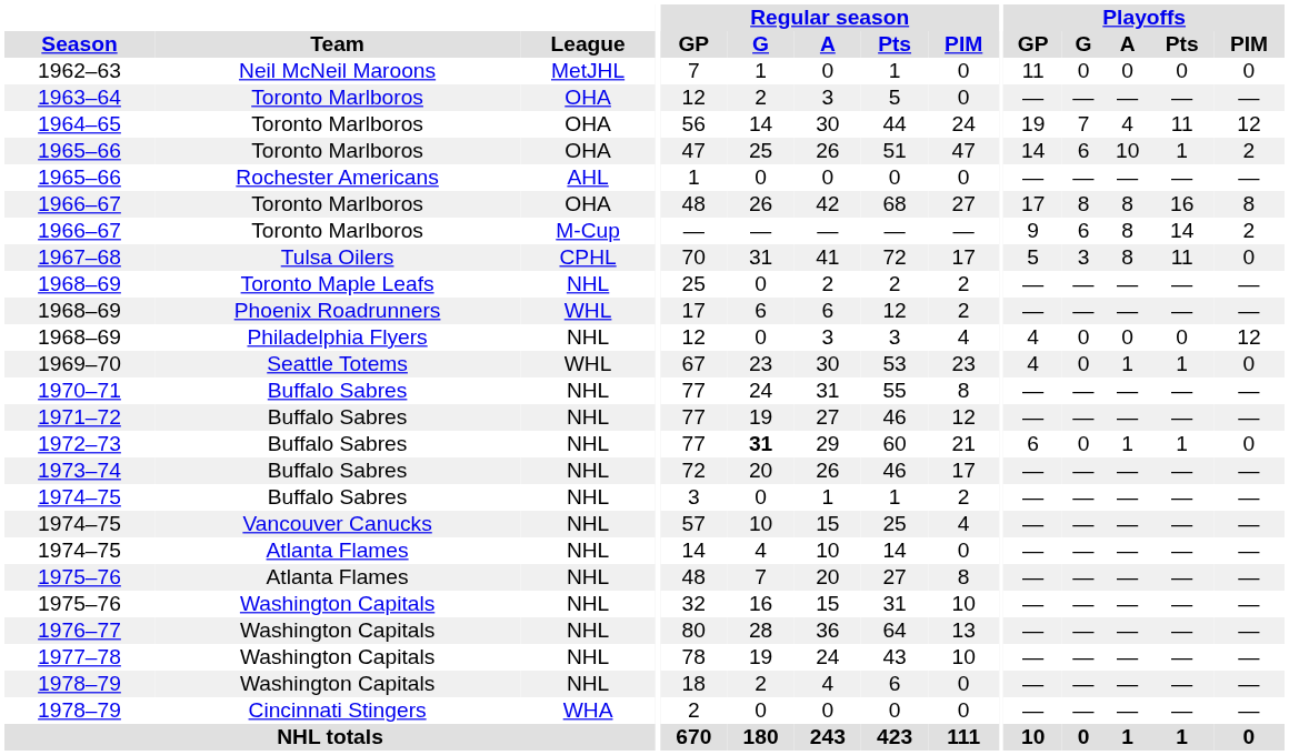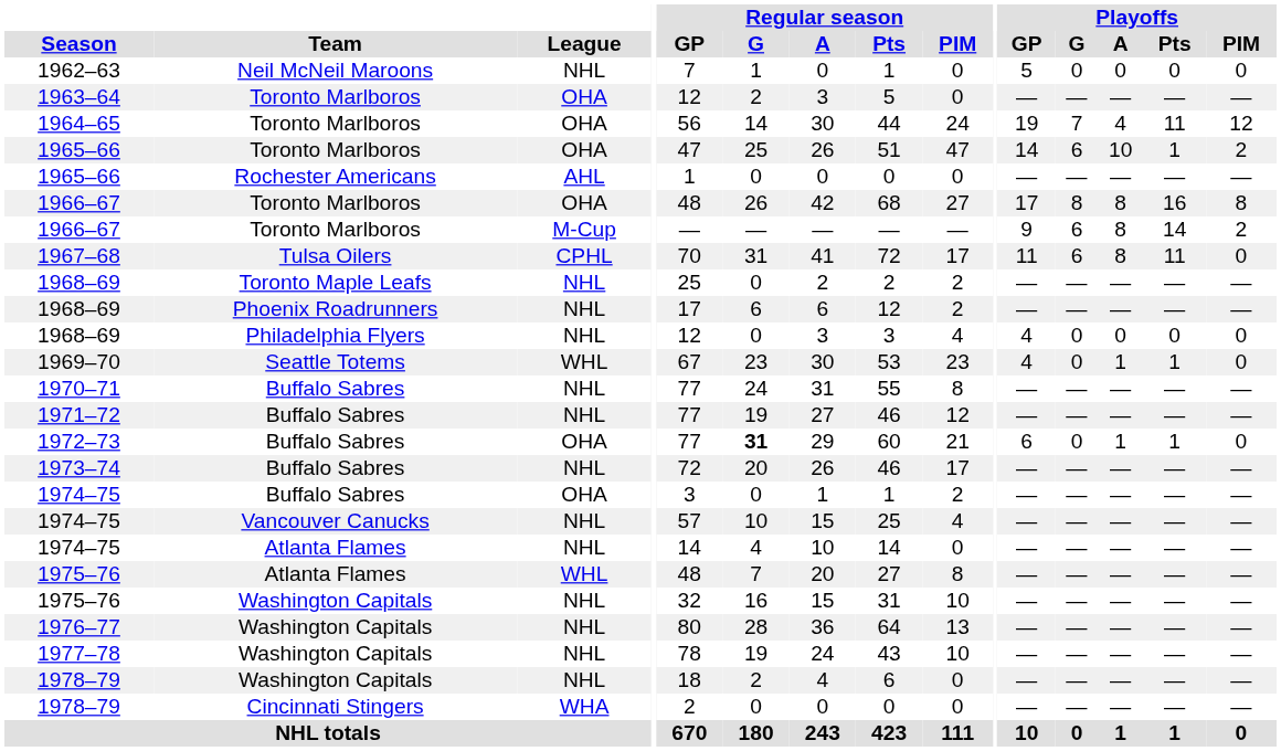 <table border="0" cellpadding="1" cellspacing="0" style="text-align:center; width:60em">
 <tr bgcolor="#e0e0e0">
 <th colspan="3" bgcolor="#ffffff"></th>
 <th rowspan="100" bgcolor="#ffffff"></th>
 <th colspan="5"><a href='#'>Regular season</a></th>
 <th rowspan="100" bgcolor="#ffffff"></th>
 <th colspan="5"><a href='#'>Playoffs</a></th>
 </tr>
 <tr bgcolor="#e0e0e0">
 <th><a href='#'>Season</a></th>
 <th>Team</th>
 <th>League</th>
 <th>GP</th>
 <th><a href='#'>G</a></th>
 <th><a href='#'>A</a></th>
 <th><a href='#'>Pts</a></th>
 <th><a href='#'>PIM</a></th>
 <th>GP</th>
 <th>G</th>
 <th>A</th>
 <th>Pts</th>
 <th>PIM</th>
 </tr>
 <tr>
 <td>1962–63</td>
 <td><a href='#'>Neil McNeil Maroons</a></td>
-<td><a href='#'>MetJHL</a></td>
+<td>NHL</td>
 <td>7</td>
 <td>1</td>
 <td>0</td>
 <td>1</td>
 <td>0</td>
-<td>11</td>
+<td>5</td>
 <td>0</td>
 <td>0</td>
 <td>0</td>
 <td>0</td>
 </tr>
 <tr bgcolor="#f0f0f0">
 <td><a href='#'>1963–64</a></td>
 <td><a href='#'>Toronto Marlboros</a></td>
 <td><a href='#'>OHA</a></td>
 <td>12</td>
 <td>2</td>
 <td>3</td>
 <td>5</td>
 <td>0</td>
 <td>—</td>
 <td>—</td>
 <td>—</td>
 <td>—</td>
 <td>—</td>
 </tr>
 <tr>
 <td><a href='#'>1964–65</a></td>
 <td>Toronto Marlboros</td>
 <td>OHA</td>
 <td>56</td>
 <td>14</td>
 <td>30</td>
 <td>44</td>
 <td>24</td>
 <td>19</td>
 <td>7</td>
 <td>4</td>
 <td>11</td>
 <td>12</td>
 </tr>
 <tr bgcolor="#f0f0f0">
 <td><a href='#'>1965–66</a></td>
 <td>Toronto Marlboros</td>
 <td>OHA</td>
 <td>47</td>
 <td>25</td>
 <td>26</td>
 <td>51</td>
 <td>47</td>
 <td>14</td>
 <td>6</td>
 <td>10</td>
 <td>1</td>
 <td>2</td>
 </tr>
 <tr>
 <td><a href='#'>1965–66</a></td>
 <td><a href='#'>Rochester Americans</a></td>
 <td><a href='#'>AHL</a></td>
 <td>1</td>
 <td>0</td>
 <td>0</td>
 <td>0</td>
 <td>0</td>
 <td>—</td>
 <td>—</td>
 <td>—</td>
 <td>—</td>
 <td>—</td>
 </tr>
 <tr bgcolor="#f0f0f0">
 <td><a href='#'>1966–67</a></td>
 <td>Toronto Marlboros</td>
 <td>OHA</td>
 <td>48</td>
 <td>26</td>
 <td>42</td>
 <td>68</td>
 <td>27</td>
 <td>17</td>
 <td>8</td>
 <td>8</td>
 <td>16</td>
 <td>8</td>
 </tr>
 <tr>
 <td><a href='#'>1966–67</a></td>
 <td>Toronto Marlboros</td>
 <td><a href='#'>M-Cup</a></td>
 <td>—</td>
 <td>—</td>
 <td>—</td>
 <td>—</td>
 <td>—</td>
 <td>9</td>
 <td>6</td>
 <td>8</td>
 <td>14</td>
 <td>2</td>
 </tr>
 <tr bgcolor="#f0f0f0">
 <td><a href='#'>1967–68</a></td>
 <td><a href='#'>Tulsa Oilers</a></td>
 <td><a href='#'>CPHL</a></td>
 <td>70</td>
 <td>31</td>
 <td>41</td>
 <td>72</td>
 <td>17</td>
-<td>5</td>
-<td>3</td>
+<td>11</td>
+<td>6</td>
 <td>8</td>
 <td>11</td>
 <td>0</td>
 </tr>
 <tr>
 <td><a href='#'>1968–69</a></td>
 <td><a href='#'>Toronto Maple Leafs</a></td>
 <td><a href='#'>NHL</a></td>
 <td>25</td>
 <td>0</td>
 <td>2</td>
 <td>2</td>
 <td>2</td>
 <td>—</td>
 <td>—</td>
 <td>—</td>
 <td>—</td>
 <td>—</td>
 </tr>
 <tr bgcolor="#f0f0f0">
 <td>1968–69</td>
 <td><a href='#'>Phoenix Roadrunners</a></td>
-<td><a href='#'>WHL</a></td>
+<td>NHL</td>
 <td>17</td>
 <td>6</td>
 <td>6</td>
 <td>12</td>
 <td>2</td>
 <td>—</td>
 <td>—</td>
 <td>—</td>
 <td>—</td>
 <td>—</td>
 </tr>
 <tr>
 <td>1968–69</td>
 <td><a href='#'>Philadelphia Flyers</a></td>
 <td>NHL</td>
 <td>12</td>
 <td>0</td>
 <td>3</td>
 <td>3</td>
 <td>4</td>
 <td>4</td>
 <td>0</td>
 <td>0</td>
 <td>0</td>
-<td>12</td>
+<td>0</td>
 </tr>
 <tr bgcolor="#f0f0f0">
 <td>1969–70</td>
 <td><a href='#'>Seattle Totems</a></td>
 <td>WHL</td>
 <td>67</td>
 <td>23</td>
 <td>30</td>
 <td>53</td>
 <td>23</td>
 <td>4</td>
 <td>0</td>
 <td>1</td>
 <td>1</td>
 <td>0</td>
 </tr>
 <tr>
 <td><a href='#'>1970–71</a></td>
 <td><a href='#'>Buffalo Sabres</a></td>
 <td>NHL</td>
 <td>77</td>
 <td>24</td>
 <td>31</td>
 <td>55</td>
 <td>8</td>
 <td>—</td>
 <td>—</td>
 <td>—</td>
 <td>—</td>
 <td>—</td>
 </tr>
 <tr bgcolor="#f0f0f0">
 <td><a href='#'>1971–72</a></td>
 <td>Buffalo Sabres</td>
 <td>NHL</td>
 <td>77</td>
 <td>19</td>
 <td>27</td>
 <td>46</td>
 <td>12</td>
 <td>—</td>
 <td>—</td>
 <td>—</td>
 <td>—</td>
 <td>—</td>
 </tr>
 <tr>
 <td><a href='#'>1972–73</a></td>
 <td>Buffalo Sabres</td>
-<td>NHL</td>
+<td>OHA</td>
 <td>77</td>
 <td><strong>31</strong></td>
 <td>29</td>
 <td>60</td>
 <td>21</td>
 <td>6</td>
 <td>0</td>
 <td>1</td>
 <td>1</td>
 <td>0</td>
 </tr>
 <tr bgcolor="#f0f0f0">
 <td><a href='#'>1973–74</a></td>
 <td>Buffalo Sabres</td>
 <td>NHL</td>
 <td>72</td>
 <td>20</td>
 <td>26</td>
 <td>46</td>
 <td>17</td>
 <td>—</td>
 <td>—</td>
 <td>—</td>
 <td>—</td>
 <td>—</td>
 </tr>
 <tr>
 <td><a href='#'>1974–75</a></td>
 <td>Buffalo Sabres</td>
-<td>NHL</td>
+<td>OHA</td>
 <td>3</td>
 <td>0</td>
 <td>1</td>
 <td>1</td>
 <td>2</td>
 <td>—</td>
 <td>—</td>
 <td>—</td>
 <td>—</td>
 <td>—</td>
 </tr>
 <tr bgcolor="#f0f0f0">
 <td>1974–75</td>
 <td><a href='#'>Vancouver Canucks</a></td>
 <td>NHL</td>
 <td>57</td>
 <td>10</td>
 <td>15</td>
 <td>25</td>
 <td>4</td>
 <td>—</td>
 <td>—</td>
 <td>—</td>
 <td>—</td>
 <td>—</td>
 </tr>
 <tr>
 <td>1974–75</td>
 <td><a href='#'>Atlanta Flames</a></td>
 <td>NHL</td>
 <td>14</td>
 <td>4</td>
 <td>10</td>
 <td>14</td>
 <td>0</td>
 <td>—</td>
 <td>—</td>
 <td>—</td>
 <td>—</td>
 <td>—</td>
 </tr>
 <tr bgcolor="#f0f0f0">
 <td><a href='#'>1975–76</a></td>
 <td>Atlanta Flames</td>
-<td>NHL</td>
+<td><a href='#'>WHL</a></td>
 <td>48</td>
 <td>7</td>
 <td>20</td>
 <td>27</td>
 <td>8</td>
 <td>—</td>
 <td>—</td>
 <td>—</td>
 <td>—</td>
 <td>—</td>
 </tr>
 <tr>
 <td>1975–76</td>
 <td><a href='#'>Washington Capitals</a></td>
 <td>NHL</td>
 <td>32</td>
 <td>16</td>
 <td>15</td>
 <td>31</td>
 <td>10</td>
 <td>—</td>
 <td>—</td>
 <td>—</td>
 <td>—</td>
 <td>—</td>
 </tr>
 <tr bgcolor="#f0f0f0">
 <td><a href='#'>1976–77</a></td>
 <td>Washington Capitals</td>
 <td>NHL</td>
 <td>80</td>
 <td>28</td>
 <td>36</td>
 <td>64</td>
 <td>13</td>
 <td>—</td>
 <td>—</td>
 <td>—</td>
 <td>—</td>
 <td>—</td>
 </tr>
 <tr>
 <td><a href='#'>1977–78</a></td>
 <td>Washington Capitals</td>
 <td>NHL</td>
 <td>78</td>
 <td>19</td>
 <td>24</td>
 <td>43</td>
 <td>10</td>
 <td>—</td>
 <td>—</td>
 <td>—</td>
 <td>—</td>
 <td>—</td>
 </tr>
 <tr bgcolor="#f0f0f0">
 <td><a href='#'>1978–79</a></td>
 <td>Washington Capitals</td>
 <td>NHL</td>
 <td>18</td>
 <td>2</td>
 <td>4</td>
 <td>6</td>
 <td>0</td>
 <td>—</td>
 <td>—</td>
 <td>—</td>
 <td>—</td>
 <td>—</td>
 </tr>
 <tr>
 <td><a href='#'>1978–79</a></td>
 <td><a href='#'>Cincinnati Stingers</a></td>
 <td><a href='#'>WHA</a></td>
 <td>2</td>
 <td>0</td>
 <td>0</td>
 <td>0</td>
 <td>0</td>
 <td>—</td>
 <td>—</td>
 <td>—</td>
 <td>—</td>
 <td>—</td>
 </tr>
 <tr bgcolor="#e0e0e0">
 <th colspan="3">NHL totals</th>
 <th>670</th>
 <th>180</th>
 <th>243</th>
 <th>423</th>
 <th>111</th>
 <th>10</th>
 <th>0</th>
 <th>1</th>
 <th>1</th>
 <th>0</th>
 </tr>
 </table>
